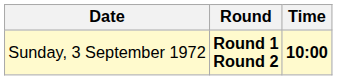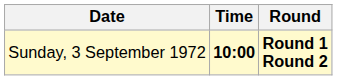 <table class="wikitable">
 <tr>
 <th>Date</th>
+<th>Time</th>
 <th>Round</th>
-<th>Time</th>
 </tr>
 <tr style=background:lemonchiffon>
 <td>Sunday, 3 September 1972</td>
+<td><strong>10:00</strong></td>
 <td><strong>Round 1</strong><br><strong>Round 2</strong></td>
-<td><strong>10:00</strong></td>
 </tr>
 </table>
